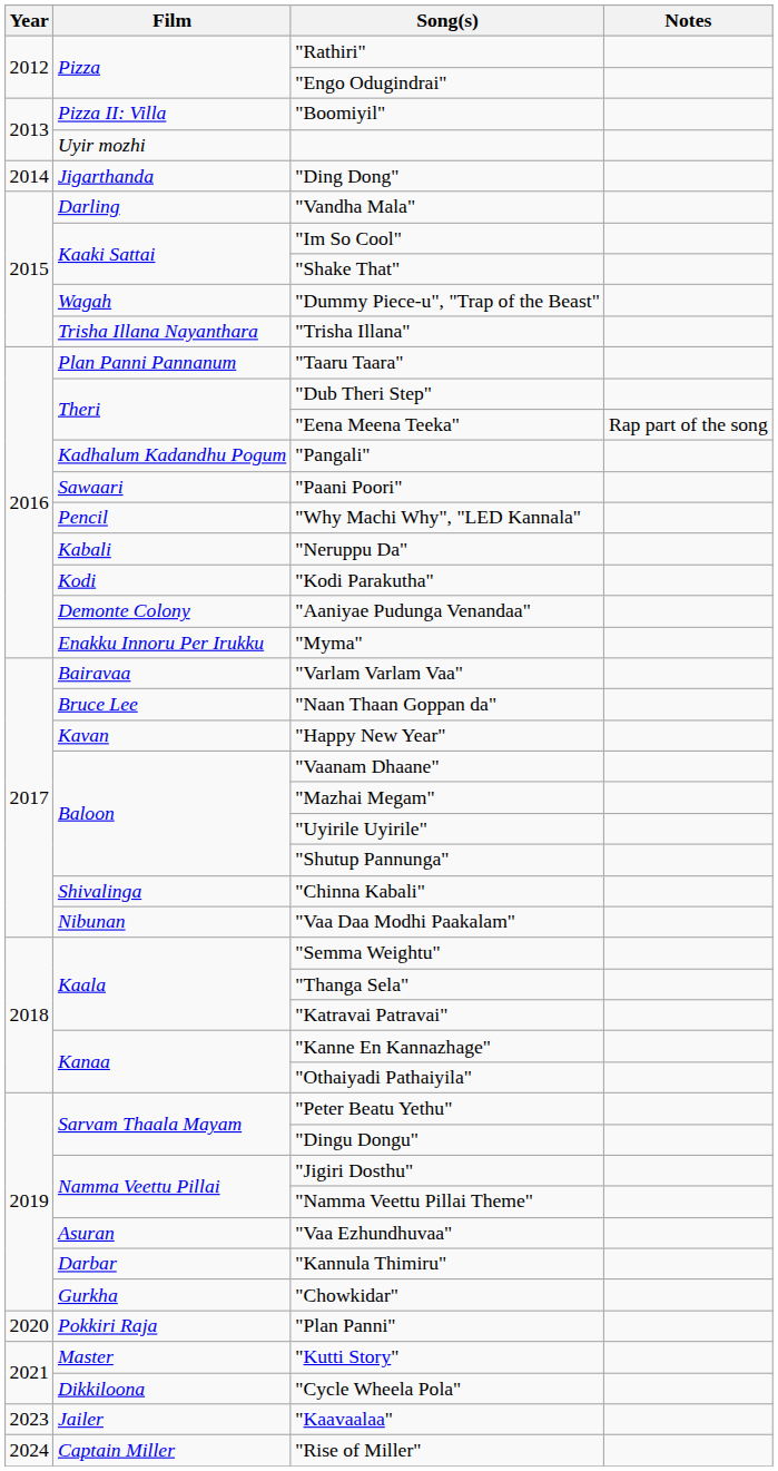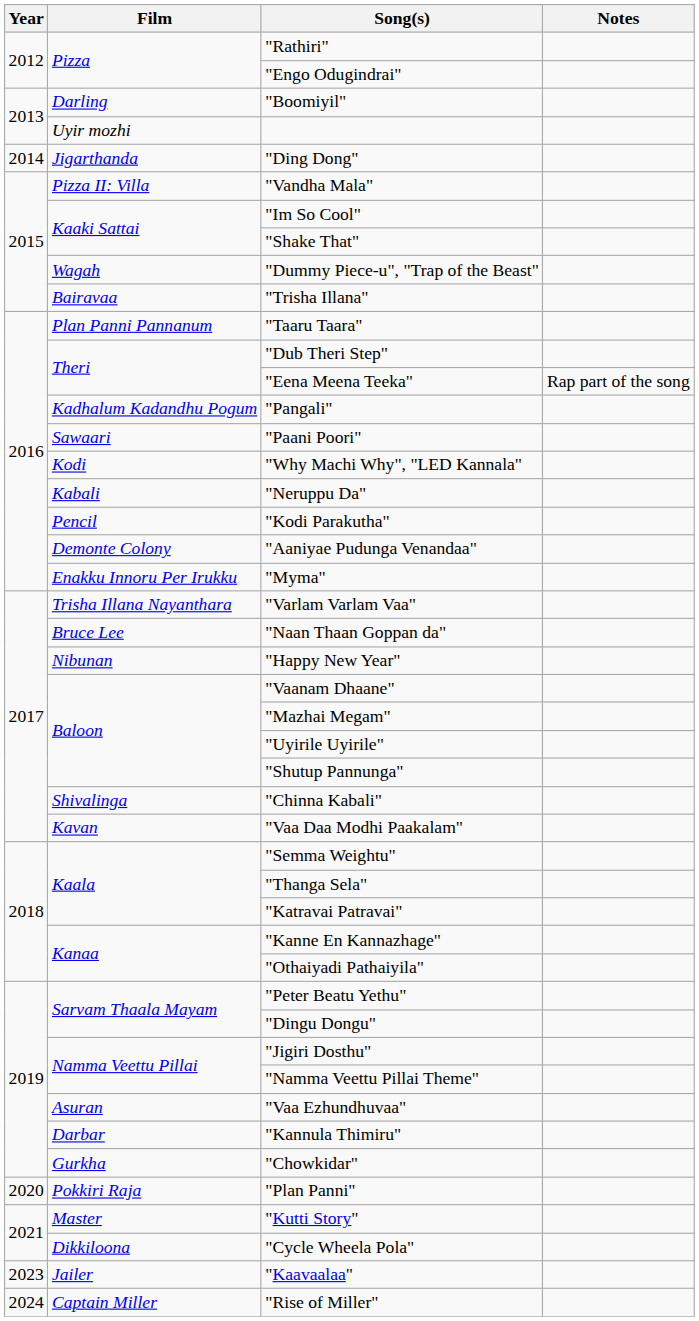 <table class="wikitable">
 <tr style="background:#ccc; text-align:center;">
 <th>Year</th>
 <th>Film</th>
 <th>Song(s)</th>
 <th>Notes</th>
 </tr>
 <tr>
 <td rowspan="2">2012</td>
 <td rowspan="2"><em><a href='#'>Pizza</a></em></td>
 <td>"Rathiri"</td>
 <td></td>
 </tr>
 <tr>
 <td>"Engo Odugindrai"</td>
 <td></td>
 </tr>
 <tr>
 <td rowspan="2">2013</td>
-<td><em><a href='#'>Pizza II: Villa</a></em></td>
+<td><em><a href='#'>Darling</a></em></td>
 <td>"Boomiyil"</td>
 <td></td>
 </tr>
 <tr>
 <td><em>Uyir mozhi</em></td>
 <td></td>
 <td></td>
 </tr>
 <tr>
 <td>2014</td>
 <td><em><a href='#'>Jigarthanda</a></em></td>
 <td>"Ding Dong"</td>
 <td></td>
 </tr>
 <tr>
 <td rowspan="5">2015</td>
-<td><em><a href='#'>Darling</a></em></td>
+<td><em><a href='#'>Pizza II: Villa</a></em></td>
 <td>"Vandha Mala"</td>
 <td></td>
 </tr>
 <tr>
 <td rowspan="2"><em><a href='#'>Kaaki Sattai</a></em></td>
 <td>"Im So Cool"</td>
 <td></td>
 </tr>
 <tr>
 <td>"Shake That"</td>
 <td></td>
 </tr>
 <tr>
 <td><em><a href='#'>Wagah</a></em></td>
 <td>"Dummy Piece-u", "Trap of the Beast"</td>
 <td></td>
 </tr>
 <tr>
-<td><em><a href='#'>Trisha Illana Nayanthara</a></em></td>
+<td><em><a href='#'>Bairavaa</a></em></td>
 <td>"Trisha Illana"</td>
 <td></td>
 </tr>
 <tr>
 <td rowspan="10">2016</td>
 <td><em><a href='#'>Plan Panni Pannanum</a></em></td>
 <td>"Taaru Taara"</td>
 <td></td>
 </tr>
 <tr>
 <td rowspan="2"><em><a href='#'>Theri</a></em></td>
 <td>"Dub Theri Step"</td>
 <td></td>
 </tr>
 <tr>
 <td>"Eena Meena Teeka"</td>
 <td>Rap part of the song</td>
 </tr>
 <tr>
 <td><em><a href='#'>Kadhalum Kadandhu Pogum</a></em></td>
 <td>"Pangali"</td>
 <td></td>
 </tr>
 <tr>
 <td><em><a href='#'>Sawaari</a></em></td>
 <td>"Paani Poori"</td>
 <td></td>
 </tr>
 <tr>
-<td><em><a href='#'>Pencil</a></em></td>
+<td><em><a href='#'>Kodi</a></em></td>
 <td>"Why Machi Why", "LED Kannala"</td>
 <td></td>
 </tr>
 <tr>
 <td><em><a href='#'>Kabali</a></em></td>
 <td>"Neruppu Da"</td>
 <td></td>
 </tr>
 <tr>
-<td><em><a href='#'>Kodi</a></em></td>
+<td><em><a href='#'>Pencil</a></em></td>
 <td>"Kodi Parakutha"</td>
 <td></td>
 </tr>
 <tr>
 <td><em><a href='#'>Demonte Colony</a></em></td>
 <td>"Aaniyae Pudunga Venandaa"</td>
 <td></td>
 </tr>
 <tr>
 <td><em><a href='#'>Enakku Innoru Per Irukku</a></em></td>
 <td>"Myma"</td>
 <td></td>
 </tr>
 <tr>
 <td rowspan="9">2017</td>
-<td><em><a href='#'>Bairavaa</a></em></td>
+<td><em><a href='#'>Trisha Illana Nayanthara</a></em></td>
 <td>"Varlam Varlam Vaa"</td>
 <td></td>
 </tr>
 <tr>
 <td><em><a href='#'>Bruce Lee</a></em></td>
 <td>"Naan Thaan Goppan da"</td>
 <td></td>
 </tr>
 <tr>
-<td><em><a href='#'>Kavan</a></em></td>
+<td><em><a href='#'>Nibunan</a></em></td>
 <td>"Happy New Year"</td>
 <td></td>
 </tr>
 <tr>
 <td rowspan="4"><em><a href='#'>Baloon</a></em></td>
 <td>"Vaanam Dhaane"</td>
 <td></td>
 </tr>
 <tr>
 <td>"Mazhai Megam"</td>
 <td></td>
 </tr>
 <tr>
 <td>"Uyirile Uyirile"</td>
 <td></td>
 </tr>
 <tr>
 <td>"Shutup Pannunga"</td>
 <td></td>
 </tr>
 <tr>
 <td><em><a href='#'>Shivalinga</a></em></td>
 <td>"Chinna Kabali"</td>
 <td></td>
 </tr>
 <tr>
-<td><em><a href='#'>Nibunan</a></em></td>
+<td><em><a href='#'>Kavan</a></em></td>
 <td>"Vaa Daa Modhi Paakalam"</td>
 <td></td>
 </tr>
 <tr>
 <td rowspan="5">2018</td>
 <td rowspan="3"><em><a href='#'>Kaala</a></em></td>
 <td>"Semma Weightu"</td>
 <td></td>
 </tr>
 <tr>
 <td>"Thanga Sela"</td>
 <td></td>
 </tr>
 <tr>
 <td>"Katravai Patravai"</td>
 <td></td>
 </tr>
 <tr>
 <td rowspan="2"><em><a href='#'>Kanaa</a></em></td>
 <td>"Kanne En Kannazhage"</td>
 <td></td>
 </tr>
 <tr>
 <td>"Othaiyadi Pathaiyila"</td>
 <td></td>
 </tr>
 <tr>
 <td rowspan="7">2019</td>
 <td rowspan="2"><em><a href='#'>Sarvam Thaala Mayam</a></em></td>
 <td>"Peter Beatu Yethu"</td>
 <td></td>
 </tr>
 <tr>
 <td>"Dingu Dongu"</td>
 <td></td>
 </tr>
 <tr>
 <td rowspan="2"><em><a href='#'>Namma Veettu Pillai</a></em></td>
 <td>"Jigiri Dosthu"</td>
 <td></td>
 </tr>
 <tr>
 <td>"Namma Veettu Pillai Theme"</td>
 <td></td>
 </tr>
 <tr>
 <td><em><a href='#'>Asuran</a></em></td>
 <td>"Vaa Ezhundhuvaa"</td>
 <td></td>
 </tr>
 <tr>
 <td><em><a href='#'>Darbar</a></em></td>
 <td>"Kannula Thimiru"</td>
 <td></td>
 </tr>
 <tr>
 <td><em><a href='#'>Gurkha</a></em></td>
 <td>"Chowkidar"</td>
 <td></td>
 </tr>
 <tr>
 <td>2020</td>
 <td><em><a href='#'>Pokkiri Raja</a></em></td>
 <td>"Plan Panni"</td>
 <td></td>
 </tr>
 <tr>
 <td rowspan="2">2021</td>
 <td><em><a href='#'>Master</a></em></td>
 <td>"<a href='#'>Kutti Story</a>"</td>
 <td></td>
 </tr>
 <tr>
 <td><em><a href='#'>Dikkiloona</a></em></td>
 <td>"Cycle Wheela Pola"</td>
 <td></td>
 </tr>
 <tr>
 <td>2023</td>
 <td><em><a href='#'>Jailer</a></em></td>
 <td>"<a href='#'>Kaavaalaa</a>"</td>
 <td></td>
 </tr>
 <tr>
 <td>2024</td>
 <td><em><a href='#'>Captain Miller</a></em></td>
 <td>"Rise of Miller"</td>
 <td></td>
 </tr>
 </table>
